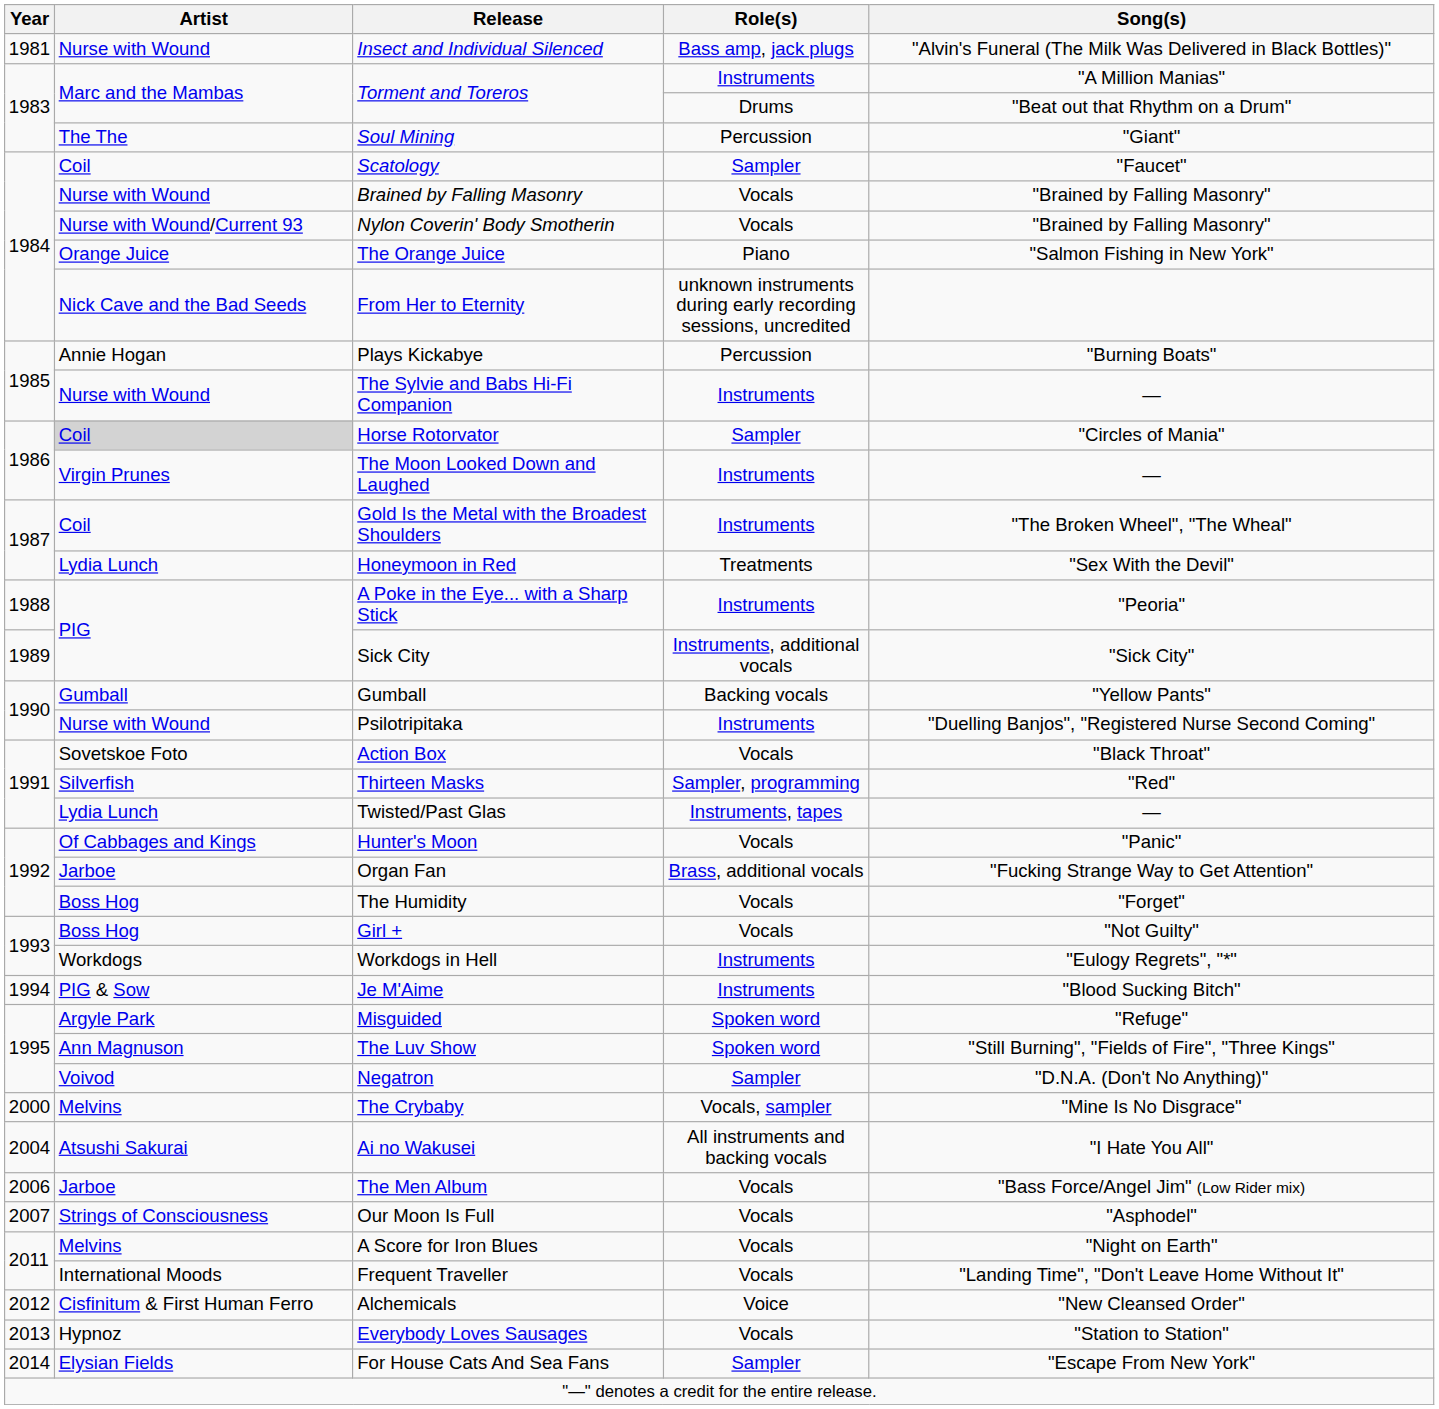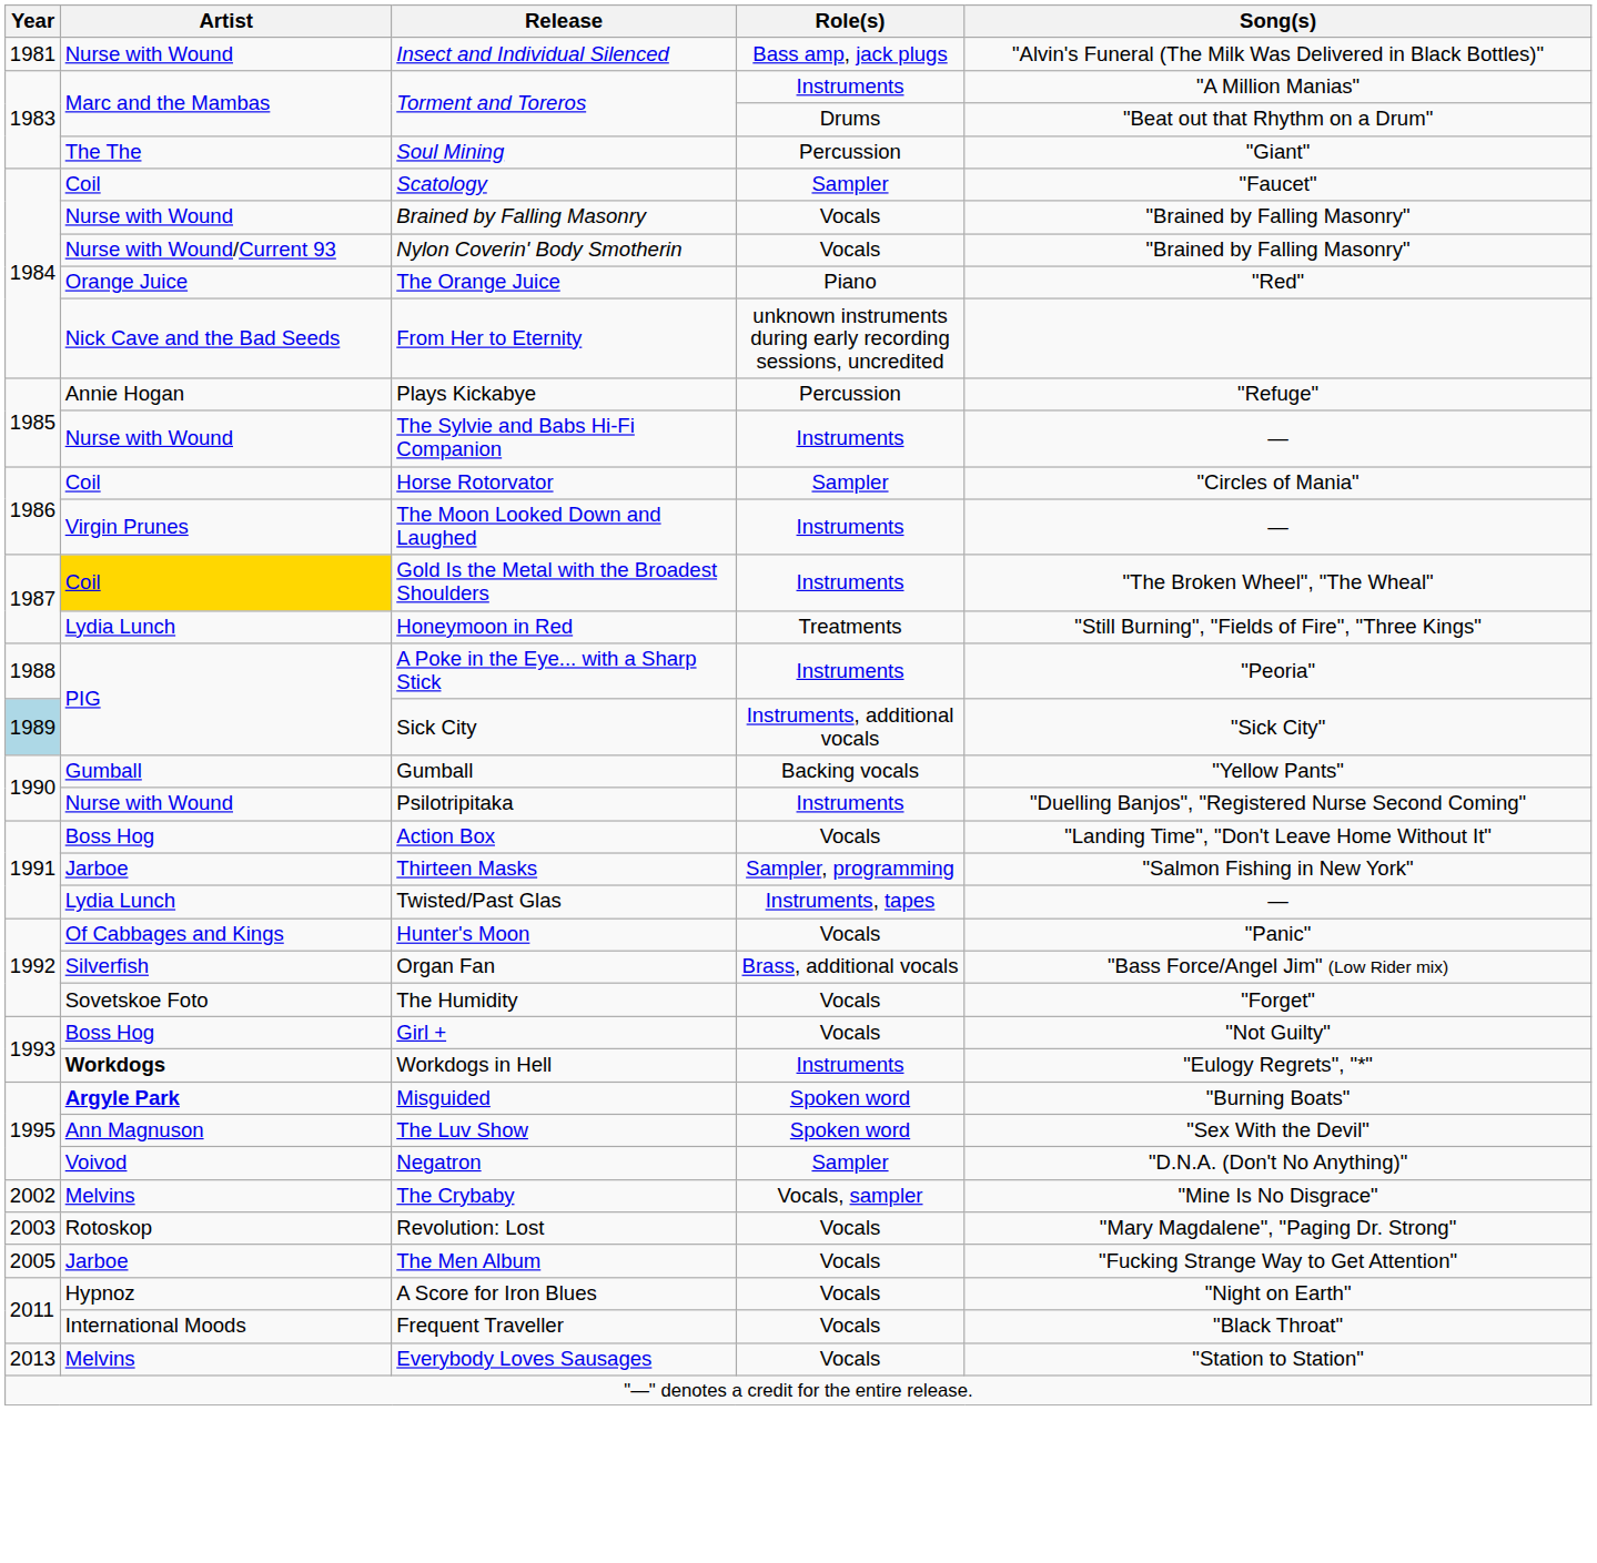 <table class="wikitable sortable">
 <tr>
 <th width="33">Year</th>
 <th width="250">Artist</th>
 <th width="260">Release</th>
 <th width="170">Role(s)</th>
 <th width="480">Song(s)</th>
 </tr>
 <tr>
 <td>1981</td>
 <td><a href='#'>Nurse with Wound</a></td>
 <td><em><a href='#'>Insect and Individual Silenced</a></em></td>
 <td align="center"><a href='#'>Bass amp</a>, <a href='#'>jack plugs</a></td>
 <td align="center">"Alvin's Funeral (The Milk Was Delivered in Black Bottles)"</td>
 </tr>
 <tr>
 <td rowspan="3">1983</td>
 <td rowspan="2"><a href='#'>Marc and the Mambas</a></td>
 <td rowspan="2"><em><a href='#'>Torment and Toreros</a></em></td>
 <td align="center"><a href='#'>Instruments</a></td>
 <td align="center">"A Million Manias"</td>
 </tr>
 <tr>
 <td align="center">Drums</td>
 <td align="center">"Beat out that Rhythm on a Drum"</td>
 </tr>
 <tr>
 <td><a href='#'>The The</a></td>
 <td><em><a href='#'>Soul Mining</a></em></td>
 <td align="center">Percussion</td>
 <td align="center">"Giant"</td>
 </tr>
 <tr>
 <td rowspan="5">1984</td>
 <td><a href='#'>Coil</a></td>
 <td><em><a href='#'>Scatology</a></em></td>
 <td align="center"><a href='#'>Sampler</a></td>
 <td align="center">"Faucet"</td>
 </tr>
 <tr>
 <td><a href='#'>Nurse with Wound</a></td>
 <td><em>Brained by Falling Masonry</em></td>
 <td align="center">Vocals</td>
 <td align="center">"Brained by Falling Masonry"</td>
 </tr>
 <tr>
 <td><a href='#'>Nurse with Wound</a>/<a href='#'>Current 93</a></td>
 <td><em>Nylon Coverin' Body Smotherin<strong></td>
 <td align="center">Vocals</td>
 <td align="center">"Brained by Falling Masonry"</td>
 </tr>
 <tr>
 <td><a href='#'>Orange Juice</a></td>
 <td></em><a href='#'>The Orange Juice</a><em></td>
 <td align="center">Piano</td>
-<td align="center">"Salmon Fishing in New York"</td>
+<td align="center">"Red"</td>
 </tr>
 <tr>
 <td><a href='#'>Nick Cave and the Bad Seeds</a></td>
 <td></em><a href='#'>From Her to Eternity</a><em></td>
 <td align="center">unknown instruments during early recording sessions, uncredited</td>
 <td align="center"></td>
 </tr>
 <tr>
 <td rowspan="2">1985</td>
 <td>Annie Hogan</td>
 <td></em>Plays Kickabye<em></td>
 <td align="center">Percussion</td>
-<td align="center">"Burning Boats"</td>
+<td align="center">"Refuge"</td>
 </tr>
 <tr>
 <td><a href='#'>Nurse with Wound</a></td>
 <td></em><a href='#'>The Sylvie and Babs Hi-Fi Companion</a><em></td>
 <td align="center"><a href='#'>Instruments</a></td>
 <td align="center">—</td>
 </tr>
 <tr>
 <td rowspan="2">1986</td>
-<td style="background: lightgrey;"><a href='#'>Coil</a></td>
+<td><a href='#'>Coil</a></td>
 <td></em><a href='#'>Horse Rotorvator</a><em></td>
 <td align="center"><a href='#'>Sampler</a></td>
 <td align="center">"Circles of Mania"</td>
 </tr>
 <tr>
 <td><a href='#'>Virgin Prunes</a></td>
 <td></em><a href='#'>The Moon Looked Down and Laughed</a><em></td>
 <td align="center"><a href='#'>Instruments</a></td>
 <td align="center">—</td>
 </tr>
 <tr>
 <td rowspan="2">1987</td>
-<td><a href='#'>Coil</a></td>
+<td style="background: gold;"><a href='#'>Coil</a></td>
 <td></em><a href='#'>Gold Is the Metal with the Broadest Shoulders</a><em></td>
 <td align="center"><a href='#'>Instruments</a></td>
 <td align="center">"The Broken Wheel", "The Wheal"</td>
 </tr>
 <tr>
 <td><a href='#'>Lydia Lunch</a></td>
 <td></em><a href='#'>Honeymoon in Red</a><em></td>
 <td align="center">Treatments</td>
-<td align="center">"Sex With the Devil"</td>
+<td align="center">"Still Burning", "Fields of Fire", "Three Kings"</td>
 </tr>
 <tr>
 <td>1988</td>
 <td rowspan="2"><a href='#'>PIG</a></td>
 <td></em><a href='#'>A Poke in the Eye... with a Sharp Stick</a><em></td>
 <td align="center"><a href='#'>Instruments</a></td>
 <td align="center">"Peoria"</td>
 </tr>
 <tr>
-<td>1989</td>
+<td style="background: lightblue;">1989</td>
 <td></em>Sick City<em></td>
 <td align="center"><a href='#'>Instruments</a>, additional vocals</td>
 <td align="center">"Sick City"</td>
 </tr>
 <tr>
 <td rowspan="2">1990</td>
 <td><a href='#'>Gumball</a></td>
 <td></em>Gumball<em></td>
 <td align="center">Backing vocals</td>
 <td align="center">"Yellow Pants"</td>
 </tr>
 <tr>
 <td><a href='#'>Nurse with Wound</a></td>
 <td></em>Psilotripitaka<em></td>
 <td align="center"><a href='#'>Instruments</a></td>
 <td align="center">"Duelling Banjos", "Registered Nurse Second Coming"</td>
 </tr>
 <tr>
 <td rowspan="3">1991</td>
-<td>Sovetskoe Foto</td>
+<td><a href='#'>Boss Hog</a></td>
 <td></em><a href='#'>Action Box</a><em></td>
 <td align="center">Vocals</td>
-<td align="center">"Black Throat"</td>
+<td align="center">"Landing Time", "Don't Leave Home Without It"</td>
 </tr>
 <tr>
-<td><a href='#'>Silverfish</a></td>
+<td><a href='#'>Jarboe</a></td>
 <td></em><a href='#'>Thirteen Masks</a><em></td>
 <td align="center"><a href='#'>Sampler</a>, <a href='#'>programming</a></td>
-<td align="center">"Red"</td>
+<td align="center">"Salmon Fishing in New York"</td>
 </tr>
 <tr>
 <td><a href='#'>Lydia Lunch</a></td>
 <td></em>Twisted/Past Glas<em></td>
 <td align="center"><a href='#'>Instruments</a>, <a href='#'>tapes</a></td>
 <td align="center">—</td>
 </tr>
 <tr>
 <td rowspan="3">1992</td>
 <td><a href='#'>Of Cabbages and Kings</a></td>
 <td></em><a href='#'>Hunter's Moon</a><em></td>
 <td align="center">Vocals</td>
 <td align="center">"Panic"</td>
 </tr>
 <tr>
-<td><a href='#'>Jarboe</a></td>
+<td><a href='#'>Silverfish</a></td>
 <td></em>Organ Fan<em></td>
 <td align="center"><a href='#'>Brass</a>, additional vocals</td>
-<td align="center">"Fucking Strange Way to Get Attention"</td>
+<td align="center">"Bass Force/Angel Jim" <small>(Low Rider mix)</small></td>
 </tr>
 <tr>
-<td><a href='#'>Boss Hog</a></td>
+<td>Sovetskoe Foto</td>
 <td></em>The Humidity<em></td>
 <td align="center">Vocals</td>
 <td align="center">"Forget"</td>
 </tr>
 <tr>
 <td rowspan="2">1993</td>
 <td><a href='#'>Boss Hog</a></td>
 <td></em><a href='#'>Girl +</a><em></td>
 <td align="center">Vocals</td>
 <td align="center">"Not Guilty"</td>
 </tr>
 <tr>
-<td>Workdogs</td>
+<td><strong>Workdogs</strong></td>
 <td></em>Workdogs in Hell<em></td>
 <td align="center"><a href='#'>Instruments</a></td>
 <td align="center">"Eulogy Regrets", "*"</td>
 </tr>
 <tr>
-<td>1994</td>
-<td><a href='#'>PIG</a> & <a href='#'>Sow</a></td>
-<td></em><a href='#'>Je M'Aime</a><em></td>
-<td align="center"><a href='#'>Instruments</a></td>
-<td align="center">"Blood Sucking Bitch"</td>
-</tr>
-<tr>
 <td rowspan="3">1995</td>
-<td><a href='#'>Argyle Park</a></td>
+<td><strong><a href='#'>Argyle Park</a></strong></td>
 <td></em><a href='#'>Misguided</a><em></td>
 <td align="center"><a href='#'>Spoken word</a></td>
-<td align="center">"Refuge"</td>
+<td align="center">"Burning Boats"</td>
 </tr>
 <tr>
 <td><a href='#'>Ann Magnuson</a></td>
 <td></em><a href='#'>The Luv Show</a><em></td>
 <td align="center"><a href='#'>Spoken word</a></td>
-<td align="center">"Still Burning", "Fields of Fire", "Three Kings"</td>
+<td align="center">"Sex With the Devil"</td>
 </tr>
 <tr>
 <td><a href='#'>Voivod</a></td>
 <td></em><a href='#'>Negatron</a><em></td>
 <td align="center"><a href='#'>Sampler</a></td>
 <td align="center">"D.N.A. (Don't No Anything)"</td>
 </tr>
 <tr>
-<td>2000</td>
+<td>2002</td>
 <td><a href='#'>Melvins</a></td>
 <td></em><a href='#'>The Crybaby</a><em></td>
 <td align="center">Vocals, <a href='#'>sampler</a></td>
 <td align="center">"Mine Is No Disgrace"</td>
 </tr>
 <tr>
-<td>2004</td>
-<td><a href='#'>Atsushi Sakurai</a></td>
-<td></em><a href='#'>Ai no Wakusei</a><em></td>
-<td align="center">All instruments and backing vocals</td>
-<td align="center">"I Hate You All"</td>
+<td>2003</td>
+<td>Rotoskop</td>
+<td></em>Revolution: Lost<em></td>
+<td align="center">Vocals</td>
+<td align="center">"Mary Magdalene", "Paging Dr. Strong"</td>
 </tr>
 <tr>
-<td>2006</td>
+<td>2005</td>
 <td><a href='#'>Jarboe</a></td>
 <td></em><a href='#'>The Men Album</a><em></td>
 <td align="center">Vocals</td>
-<td align="center">"Bass Force/Angel Jim" <small>(Low Rider mix)</small></td>
-</tr>
-<tr>
-<td>2007</td>
-<td><a href='#'>Strings of Consciousness</a></td>
-<td></em>Our Moon Is Full<em></td>
-<td align="center">Vocals</td>
-<td align="center">"Asphodel"</td>
+<td align="center">"Fucking Strange Way to Get Attention"</td>
 </tr>
 <tr>
 <td rowspan="2">2011</td>
-<td><a href='#'>Melvins</a></td>
+<td>Hypnoz</td>
 <td></em>A Score for Iron Blues<em></td>
 <td align="center">Vocals</td>
 <td align="center">"Night on Earth"</td>
 </tr>
 <tr>
 <td>International Moods</td>
 <td></em>Frequent Traveller<em></td>
 <td align="center">Vocals</td>
-<td align="center">"Landing Time", "Don't Leave Home Without It"</td>
-</tr>
-<tr>
-<td>2012</td>
-<td><a href='#'>Cisfinitum</a> & First Human Ferro</td>
-<td></em>Alchemicals<em></td>
-<td align="center">Voice</td>
-<td align="center">"New Cleansed Order"</td>
+<td align="center">"Black Throat"</td>
 </tr>
 <tr>
 <td>2013</td>
-<td>Hypnoz</td>
+<td><a href='#'>Melvins</a></td>
 <td></em><a href='#'>Everybody Loves Sausages</a><em></td>
 <td align="center">Vocals</td>
 <td align="center">"Station to Station"</td>
 </tr>
 <tr>
-<td>2014</td>
-<td><a href='#'>Elysian Fields</a></td>
-<td></em>For House Cats And Sea Fans<em></td>
-<td align="center"><a href='#'>Sampler</a></td>
-<td align="center">"Escape From New York"</td>
-</tr>
-<tr>
 <td align="center" colspan="5" style="font-size:90%">"—" denotes a credit for the entire release.</td>
 </tr>
 </table>
